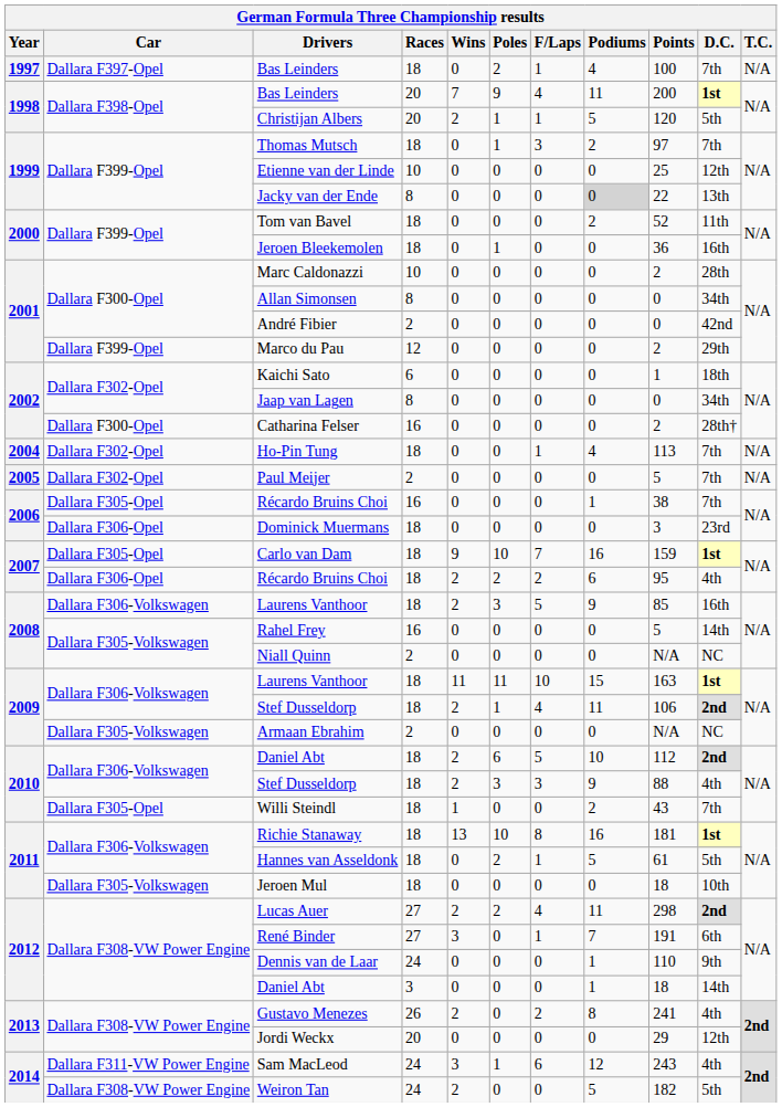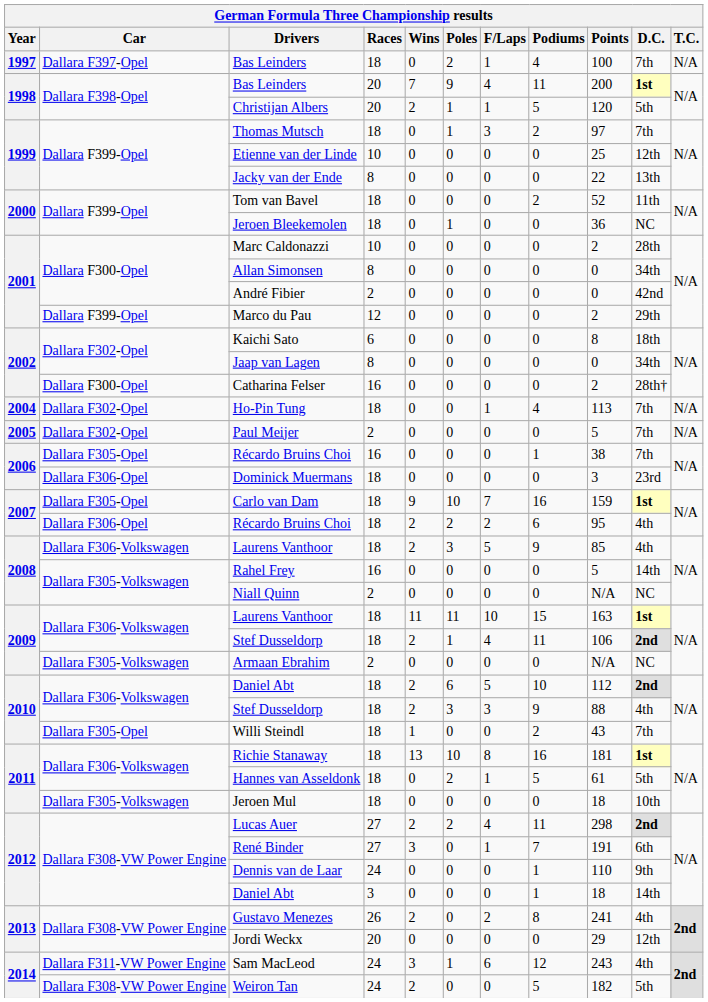 <table class="wikitable" style="font-size:85%">
 <tr>
 <th colspan=11><a href='#'>German Formula Three Championship</a> results</th>
 </tr>
 <tr valign="top">
 <th>Year</th>
 <th>Car</th>
 <th>Drivers</th>
 <th>Races</th>
 <th>Wins</th>
 <th>Poles</th>
 <th>F/Laps</th>
 <th>Podiums</th>
 <th>Points</th>
 <th>D.C.</th>
 <th>T.C.</th>
 </tr>
 <tr>
 <th><a href='#'>1997</a></th>
 <td><a href='#'>Dallara F397</a>-<a href='#'>Opel</a></td>
 <td> <a href='#'>Bas Leinders</a></td>
 <td>18</td>
 <td>0</td>
 <td>2</td>
 <td>1</td>
 <td>4</td>
 <td>100</td>
 <td>7th</td>
 <td>N/A</td>
 </tr>
 <tr>
 <th rowspan="2"><a href='#'>1998</a></th>
 <td rowspan="2"><a href='#'>Dallara F398</a>-<a href='#'>Opel</a></td>
 <td> <a href='#'>Bas Leinders</a></td>
 <td>20</td>
 <td>7</td>
 <td>9</td>
 <td>4</td>
 <td>11</td>
 <td>200</td>
 <td style="background:#FFFFBF;"><strong>1st</strong></td>
 <td rowspan=2>N/A</td>
 </tr>
 <tr>
 <td> <a href='#'>Christijan Albers</a></td>
 <td>20</td>
 <td>2</td>
 <td>1</td>
 <td>1</td>
 <td>5</td>
 <td>120</td>
 <td>5th</td>
 </tr>
 <tr>
 <th rowspan="3"><a href='#'>1999</a></th>
 <td rowspan="3"><a href='#'>Dallara</a> F399-<a href='#'>Opel</a></td>
 <td> <a href='#'>Thomas Mutsch</a></td>
 <td>18</td>
 <td>0</td>
 <td>1</td>
 <td>3</td>
 <td>2</td>
 <td>97</td>
 <td>7th</td>
 <td rowspan=3>N/A</td>
 </tr>
 <tr>
 <td> <a href='#'>Etienne van der Linde</a></td>
 <td>10</td>
 <td>0</td>
 <td>0</td>
 <td>0</td>
 <td>0</td>
 <td>25</td>
 <td>12th</td>
 </tr>
 <tr>
 <td> <a href='#'>Jacky van der Ende</a></td>
 <td>8</td>
 <td>0</td>
 <td>0</td>
 <td>0</td>
-<td style="background: lightgrey;">0</td>
+<td>0</td>
 <td>22</td>
 <td>13th</td>
 </tr>
 <tr>
 <th rowspan="2"><a href='#'>2000</a></th>
 <td rowspan="2"><a href='#'>Dallara</a> F399-<a href='#'>Opel</a></td>
 <td> Tom van Bavel</td>
 <td>18</td>
 <td>0</td>
 <td>0</td>
 <td>0</td>
 <td>2</td>
 <td>52</td>
 <td>11th</td>
 <td rowspan=2>N/A</td>
 </tr>
 <tr>
 <td> <a href='#'>Jeroen Bleekemolen</a></td>
 <td>18</td>
 <td>0</td>
 <td>1</td>
 <td>0</td>
 <td>0</td>
 <td>36</td>
-<td>16th</td>
+<td>NC</td>
 </tr>
 <tr>
 <th rowspan="4"><a href='#'>2001</a></th>
 <td rowspan="3"><a href='#'>Dallara</a> F300-<a href='#'>Opel</a></td>
 <td> Marc Caldonazzi</td>
 <td>10</td>
 <td>0</td>
 <td>0</td>
 <td>0</td>
 <td>0</td>
 <td>2</td>
 <td>28th</td>
 <td rowspan=4>N/A</td>
 </tr>
 <tr>
 <td> <a href='#'>Allan Simonsen</a></td>
 <td>8</td>
 <td>0</td>
 <td>0</td>
 <td>0</td>
 <td>0</td>
 <td>0</td>
 <td>34th</td>
 </tr>
 <tr>
 <td> André Fibier</td>
 <td>2</td>
 <td>0</td>
 <td>0</td>
 <td>0</td>
 <td>0</td>
 <td>0</td>
 <td>42nd</td>
 </tr>
 <tr>
 <td><a href='#'>Dallara</a> F399-<a href='#'>Opel</a></td>
 <td> Marco du Pau</td>
 <td>12</td>
 <td>0</td>
 <td>0</td>
 <td>0</td>
 <td>0</td>
 <td>2</td>
 <td>29th</td>
 </tr>
 <tr>
 <th rowspan="3"><a href='#'>2002</a></th>
 <td rowspan="2"><a href='#'>Dallara F302</a>-<a href='#'>Opel</a></td>
 <td> Kaichi Sato</td>
 <td>6</td>
 <td>0</td>
 <td>0</td>
 <td>0</td>
 <td>0</td>
-<td>1</td>
+<td>8</td>
 <td>18th</td>
 <td rowspan=3>N/A</td>
 </tr>
 <tr>
 <td> <a href='#'>Jaap van Lagen</a></td>
 <td>8</td>
 <td>0</td>
 <td>0</td>
 <td>0</td>
 <td>0</td>
 <td>0</td>
 <td>34th</td>
 </tr>
 <tr>
 <td><a href='#'>Dallara</a> F300-<a href='#'>Opel</a></td>
 <td> Catharina Felser</td>
 <td>16</td>
 <td>0</td>
 <td>0</td>
 <td>0</td>
 <td>0</td>
 <td>2</td>
 <td>28th†</td>
 </tr>
 <tr>
 <th><a href='#'>2004</a></th>
 <td><a href='#'>Dallara F302</a>-<a href='#'>Opel</a></td>
 <td> <a href='#'>Ho-Pin Tung</a></td>
 <td>18</td>
 <td>0</td>
 <td>0</td>
 <td>1</td>
 <td>4</td>
 <td>113</td>
 <td>7th</td>
 <td>N/A</td>
 </tr>
 <tr>
 <th><a href='#'>2005</a></th>
 <td><a href='#'>Dallara F302</a>-<a href='#'>Opel</a></td>
 <td> <a href='#'>Paul Meijer</a></td>
 <td>2</td>
 <td>0</td>
 <td>0</td>
 <td>0</td>
 <td>0</td>
 <td>5</td>
 <td>7th</td>
 <td>N/A</td>
 </tr>
 <tr>
 <th rowspan="2"><a href='#'>2006</a></th>
 <td><a href='#'>Dallara F305</a>-<a href='#'>Opel</a></td>
 <td> <a href='#'>Récardo Bruins Choi</a></td>
 <td>16</td>
 <td>0</td>
 <td>0</td>
 <td>0</td>
 <td>1</td>
 <td>38</td>
 <td>7th</td>
 <td rowspan=2>N/A</td>
 </tr>
 <tr>
 <td><a href='#'>Dallara F306</a>-<a href='#'>Opel</a></td>
 <td> <a href='#'>Dominick Muermans</a></td>
 <td>18</td>
 <td>0</td>
 <td>0</td>
 <td>0</td>
 <td>0</td>
 <td>3</td>
 <td>23rd</td>
 </tr>
 <tr>
 <th rowspan="2"><a href='#'>2007</a></th>
 <td><a href='#'>Dallara F305</a>-<a href='#'>Opel</a></td>
 <td> <a href='#'>Carlo van Dam</a></td>
 <td>18</td>
 <td>9</td>
 <td>10</td>
 <td>7</td>
 <td>16</td>
 <td>159</td>
 <td style="background:#FFFFBF;"><strong>1st</strong></td>
 <td rowspan=2>N/A</td>
 </tr>
 <tr>
 <td><a href='#'>Dallara F306</a>-<a href='#'>Opel</a></td>
 <td> <a href='#'>Récardo Bruins Choi</a></td>
 <td>18</td>
 <td>2</td>
 <td>2</td>
 <td>2</td>
 <td>6</td>
 <td>95</td>
 <td>4th</td>
 </tr>
 <tr>
 <th rowspan="3"><a href='#'>2008</a></th>
 <td><a href='#'>Dallara F306</a>-<a href='#'>Volkswagen</a></td>
 <td> <a href='#'>Laurens Vanthoor</a></td>
 <td>18</td>
 <td>2</td>
 <td>3</td>
 <td>5</td>
 <td>9</td>
 <td>85</td>
-<td>16th</td>
+<td>4th</td>
 <td rowspan=3>N/A</td>
 </tr>
 <tr>
 <td rowspan=2><a href='#'>Dallara F305</a>-<a href='#'>Volkswagen</a></td>
 <td> <a href='#'>Rahel Frey</a></td>
 <td>16</td>
 <td>0</td>
 <td>0</td>
 <td>0</td>
 <td>0</td>
 <td>5</td>
 <td>14th</td>
 </tr>
 <tr>
 <td> <a href='#'>Niall Quinn</a></td>
 <td>2</td>
 <td>0</td>
 <td>0</td>
 <td>0</td>
 <td>0</td>
 <td>N/A</td>
 <td>NC</td>
 </tr>
 <tr>
 <th rowspan="3"><a href='#'>2009</a></th>
 <td rowspan="2"><a href='#'>Dallara F306</a>-<a href='#'>Volkswagen</a></td>
 <td> <a href='#'>Laurens Vanthoor</a></td>
 <td>18</td>
 <td>11</td>
 <td>11</td>
 <td>10</td>
 <td>15</td>
 <td>163</td>
 <td style="background:#FFFFBF;"><strong>1st</strong></td>
 <td rowspan=3>N/A</td>
 </tr>
 <tr>
 <td> <a href='#'>Stef Dusseldorp</a></td>
 <td>18</td>
 <td>2</td>
 <td>1</td>
 <td>4</td>
 <td>11</td>
 <td>106</td>
 <td style="background:#DFDFDF;"><strong>2nd</strong></td>
 </tr>
 <tr>
 <td><a href='#'>Dallara F305</a>-<a href='#'>Volkswagen</a></td>
 <td> <a href='#'>Armaan Ebrahim</a></td>
 <td>2</td>
 <td>0</td>
 <td>0</td>
 <td>0</td>
 <td>0</td>
 <td>N/A</td>
 <td>NC</td>
 </tr>
 <tr>
 <th rowspan="3"><a href='#'>2010</a></th>
 <td rowspan="2"><a href='#'>Dallara F306</a>-<a href='#'>Volkswagen</a></td>
 <td> <a href='#'>Daniel Abt</a></td>
 <td>18</td>
 <td>2</td>
 <td>6</td>
 <td>5</td>
 <td>10</td>
 <td>112</td>
 <td style="background:#DFDFDF;"><strong>2nd</strong></td>
 <td rowspan=3>N/A</td>
 </tr>
 <tr>
 <td> <a href='#'>Stef Dusseldorp</a></td>
 <td>18</td>
 <td>2</td>
 <td>3</td>
 <td>3</td>
 <td>9</td>
 <td>88</td>
 <td>4th</td>
 </tr>
 <tr>
 <td><a href='#'>Dallara F305</a>-<a href='#'>Opel</a></td>
 <td> Willi Steindl</td>
 <td>18</td>
 <td>1</td>
 <td>0</td>
 <td>0</td>
 <td>2</td>
 <td>43</td>
 <td>7th</td>
 </tr>
 <tr>
 <th rowspan="3"><a href='#'>2011</a></th>
 <td rowspan="2"><a href='#'>Dallara F306</a>-<a href='#'>Volkswagen</a></td>
 <td> <a href='#'>Richie Stanaway</a></td>
 <td>18</td>
 <td>13</td>
 <td>10</td>
 <td>8</td>
 <td>16</td>
 <td>181</td>
 <td style="background:#FFFFBF;"><strong>1st</strong></td>
 <td rowspan=3>N/A</td>
 </tr>
 <tr>
 <td> <a href='#'>Hannes van Asseldonk</a></td>
 <td>18</td>
 <td>0</td>
 <td>2</td>
 <td>1</td>
 <td>5</td>
 <td>61</td>
 <td>5th</td>
 </tr>
 <tr>
 <td><a href='#'>Dallara F305</a>-<a href='#'>Volkswagen</a></td>
 <td> Jeroen Mul</td>
 <td>18</td>
 <td>0</td>
 <td>0</td>
 <td>0</td>
 <td>0</td>
 <td>18</td>
 <td>10th</td>
 </tr>
 <tr>
 <th rowspan="4"><a href='#'>2012</a></th>
 <td rowspan="4"><a href='#'>Dallara F308</a>-<a href='#'>VW Power Engine</a></td>
 <td> <a href='#'>Lucas Auer</a></td>
 <td>27</td>
 <td>2</td>
 <td>2</td>
 <td>4</td>
 <td>11</td>
 <td>298</td>
 <td style="background:#DFDFDF;"><strong>2nd</strong></td>
 <td rowspan=4>N/A</td>
 </tr>
 <tr>
 <td> <a href='#'>René Binder</a></td>
 <td>27</td>
 <td>3</td>
 <td>0</td>
 <td>1</td>
 <td>7</td>
 <td>191</td>
 <td>6th</td>
 </tr>
 <tr>
 <td> <a href='#'>Dennis van de Laar</a></td>
 <td>24</td>
 <td>0</td>
 <td>0</td>
 <td>0</td>
 <td>1</td>
 <td>110</td>
 <td>9th</td>
 </tr>
 <tr>
 <td> <a href='#'>Daniel Abt</a></td>
 <td>3</td>
 <td>0</td>
 <td>0</td>
 <td>0</td>
 <td>1</td>
 <td>18</td>
 <td>14th</td>
 </tr>
 <tr>
 <th rowspan="2"><a href='#'>2013</a></th>
 <td rowspan="2"><a href='#'>Dallara F308</a>-<a href='#'>VW Power Engine</a></td>
 <td> <a href='#'>Gustavo Menezes</a></td>
 <td>26</td>
 <td>2</td>
 <td>0</td>
 <td>2</td>
 <td>8</td>
 <td>241</td>
 <td>4th</td>
 <td rowspan=2 style="background:#DFDFDF;"><strong>2nd</strong></td>
 </tr>
 <tr>
 <td> Jordi Weckx</td>
 <td>20</td>
 <td>0</td>
 <td>0</td>
 <td>0</td>
 <td>0</td>
 <td>29</td>
 <td>12th</td>
 </tr>
 <tr>
 <th rowspan="2"><a href='#'>2014</a></th>
 <td><a href='#'>Dallara F311</a>-<a href='#'>VW Power Engine</a></td>
 <td> Sam MacLeod</td>
 <td>24</td>
 <td>3</td>
 <td>1</td>
 <td>6</td>
 <td>12</td>
 <td>243</td>
 <td>4th</td>
 <td rowspan=2 style="background:#DFDFDF;"><strong>2nd</strong></td>
 </tr>
 <tr>
 <td><a href='#'>Dallara F308</a>-<a href='#'>VW Power Engine</a></td>
 <td> <a href='#'>Weiron Tan</a></td>
 <td>24</td>
 <td>2</td>
 <td>0</td>
 <td>0</td>
 <td>5</td>
 <td>182</td>
 <td>5th</td>
 </tr>
 </table>
